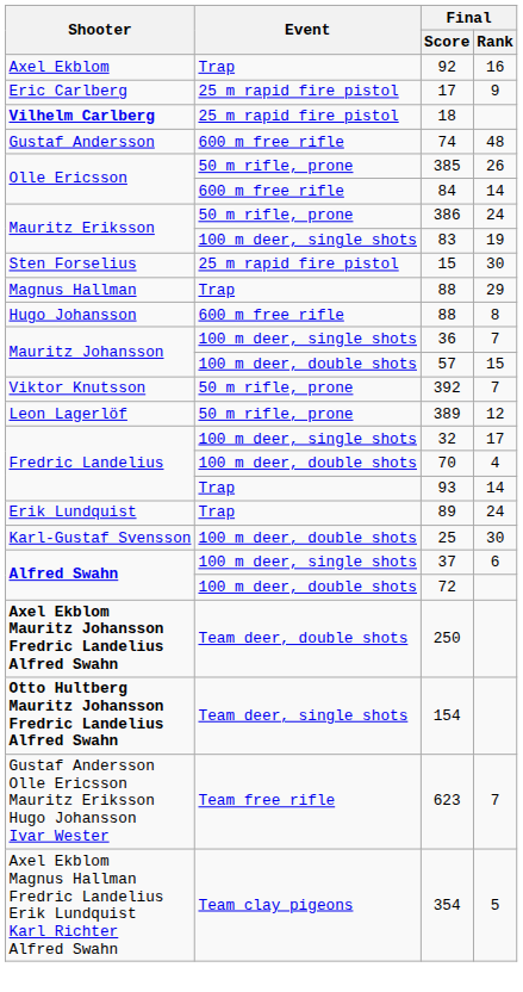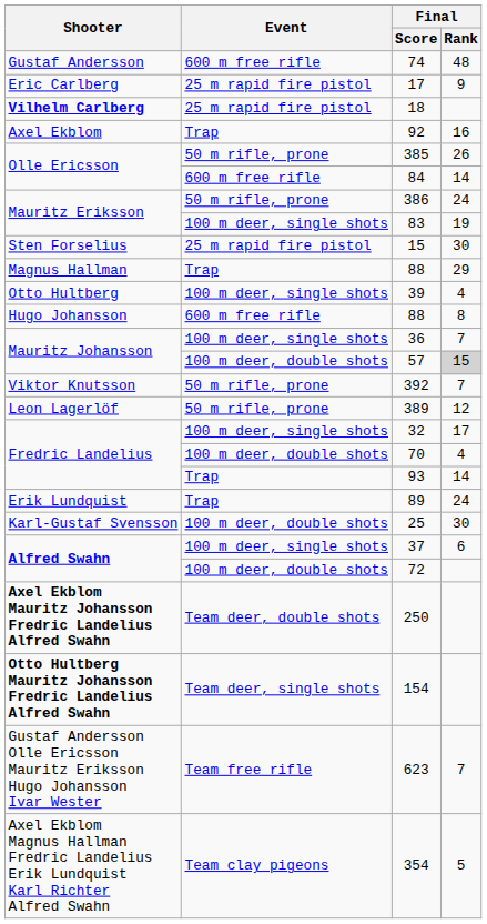 <table class="wikitable" style="text-align:center">
 <tr>
 <th rowspan="2">Shooter</th>
 <th rowspan="2">Event</th>
 <th colspan="2">Final</th>
 </tr>
 <tr>
 <th>Score</th>
 <th>Rank</th>
 </tr>
 <tr>
-<td align=left><a href='#'>Axel Ekblom</a></td>
-<td align=left><a href='#'>Trap</a></td>
-<td>92</td>
-<td>16</td>
+<td align=left><a href='#'>Gustaf Andersson</a></td>
+<td align=left><a href='#'>600 m free rifle</a></td>
+<td>74</td>
+<td>48</td>
 </tr>
 <tr>
 <td align=left><a href='#'>Eric Carlberg</a></td>
 <td align=left><a href='#'>25 m rapid fire pistol</a></td>
 <td>17</td>
 <td>9</td>
 </tr>
 <tr>
 <td align=left><strong><a href='#'>Vilhelm Carlberg</a></strong></td>
 <td align=left><a href='#'>25 m rapid fire pistol</a></td>
 <td>18</td>
 <td></td>
 </tr>
 <tr>
-<td align=left><a href='#'>Gustaf Andersson</a></td>
-<td align=left><a href='#'>600 m free rifle</a></td>
-<td>74</td>
-<td>48</td>
+<td align=left><a href='#'>Axel Ekblom</a></td>
+<td align=left><a href='#'>Trap</a></td>
+<td>92</td>
+<td>16</td>
 </tr>
 <tr>
 <td rowspan=2 align=left><a href='#'>Olle Ericsson</a></td>
 <td align=left><a href='#'>50 m rifle, prone</a></td>
 <td>385</td>
 <td>26</td>
 </tr>
 <tr>
 <td align=left><a href='#'>600 m free rifle</a></td>
 <td>84</td>
 <td>14</td>
 </tr>
 <tr>
 <td rowspan=2 align=left><a href='#'>Mauritz Eriksson</a></td>
 <td align=left><a href='#'>50 m rifle, prone</a></td>
 <td>386</td>
 <td>24</td>
 </tr>
 <tr>
 <td align=left><a href='#'>100 m deer, single shots</a></td>
 <td>83</td>
 <td>19</td>
 </tr>
 <tr>
 <td align=left><a href='#'>Sten Forselius</a></td>
 <td align=left><a href='#'>25 m rapid fire pistol</a></td>
 <td>15</td>
 <td>30</td>
 </tr>
 <tr>
 <td align=left><a href='#'>Magnus Hallman</a></td>
 <td align=left><a href='#'>Trap</a></td>
 <td>88</td>
 <td>29</td>
 </tr>
 <tr>
+<td align=left><a href='#'>Otto Hultberg</a></td>
+<td align=left><a href='#'>100 m deer, single shots</a></td>
+<td>39</td>
+<td>4</td>
+</tr>
+<tr>
 <td align=left><a href='#'>Hugo Johansson</a></td>
 <td align=left><a href='#'>600 m free rifle</a></td>
 <td>88</td>
 <td>8</td>
 </tr>
 <tr>
 <td rowspan=2 align=left><a href='#'>Mauritz Johansson</a></td>
 <td align=left><a href='#'>100 m deer, single shots</a></td>
 <td>36</td>
 <td>7</td>
 </tr>
 <tr>
 <td align=left><a href='#'>100 m deer, double shots</a></td>
 <td>57</td>
-<td>15</td>
+<td style="background: lightgrey;">15</td>
 </tr>
 <tr>
 <td align=left><a href='#'>Viktor Knutsson</a></td>
 <td align=left><a href='#'>50 m rifle, prone</a></td>
 <td>392</td>
 <td>7</td>
 </tr>
 <tr>
 <td align=left><a href='#'>Leon Lagerlöf</a></td>
 <td align=left><a href='#'>50 m rifle, prone</a></td>
 <td>389</td>
 <td>12</td>
 </tr>
 <tr>
 <td rowspan=3 align=left><a href='#'>Fredric Landelius</a></td>
 <td align=left><a href='#'>100 m deer, single shots</a></td>
 <td>32</td>
 <td>17</td>
 </tr>
 <tr>
 <td align=left><a href='#'>100 m deer, double shots</a></td>
 <td>70</td>
 <td>4</td>
 </tr>
 <tr>
 <td align=left><a href='#'>Trap</a></td>
 <td>93</td>
 <td>14</td>
 </tr>
 <tr>
 <td align=left><a href='#'>Erik Lundquist</a></td>
 <td align=left><a href='#'>Trap</a></td>
 <td>89</td>
 <td>24</td>
 </tr>
 <tr>
 <td align=left><a href='#'>Karl-Gustaf Svensson</a></td>
 <td align=left><a href='#'>100 m deer, double shots</a></td>
 <td>25</td>
 <td>30</td>
 </tr>
 <tr>
 <td rowspan=2 align=left><strong><a href='#'>Alfred Swahn</a></strong></td>
 <td align=left><a href='#'>100 m deer, single shots</a></td>
 <td>37</td>
 <td>6</td>
 </tr>
 <tr>
 <td align=left><a href='#'>100 m deer, double shots</a></td>
 <td>72</td>
 <td></td>
 </tr>
 <tr>
 <td align=left><strong>Axel Ekblom <br> Mauritz Johansson <br> Fredric Landelius <br> Alfred Swahn</strong></td>
 <td align=left><a href='#'>Team deer, double shots</a></td>
 <td>250</td>
 <td></td>
 </tr>
 <tr>
 <td align=left><strong>Otto Hultberg <br> Mauritz Johansson <br> Fredric Landelius <br> Alfred Swahn</strong></td>
 <td align=left><a href='#'>Team deer, single shots</a></td>
 <td>154</td>
 <td></td>
 </tr>
 <tr>
 <td align=left>Gustaf Andersson <br> Olle Ericsson <br> Mauritz Eriksson <br> Hugo Johansson <br> <a href='#'>Ivar Wester</a></td>
 <td align=left><a href='#'>Team free rifle</a></td>
 <td>623</td>
 <td>7</td>
 </tr>
 <tr>
 <td align=left>Axel Ekblom <br> Magnus Hallman <br> Fredric Landelius <br> Erik Lundquist <br> <a href='#'>Karl Richter</a> <br> Alfred Swahn</td>
 <td align=left><a href='#'>Team clay pigeons</a></td>
 <td>354</td>
 <td>5</td>
 </tr>
 </table>
